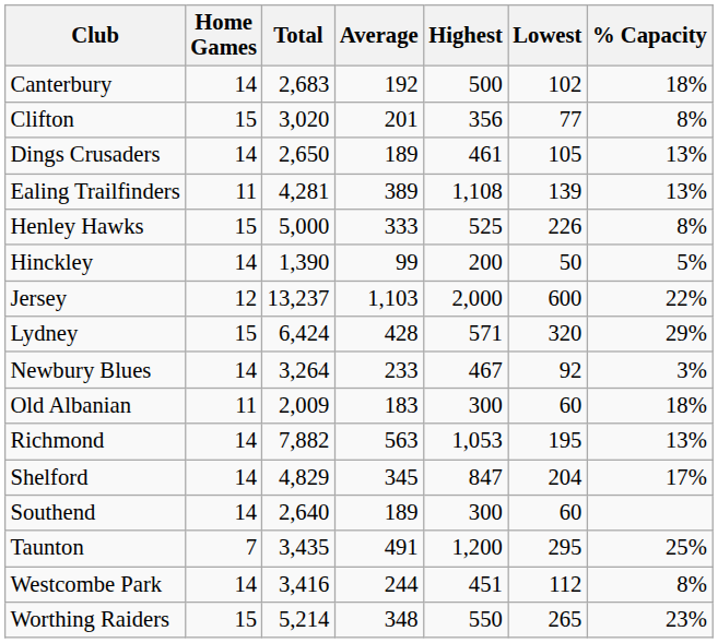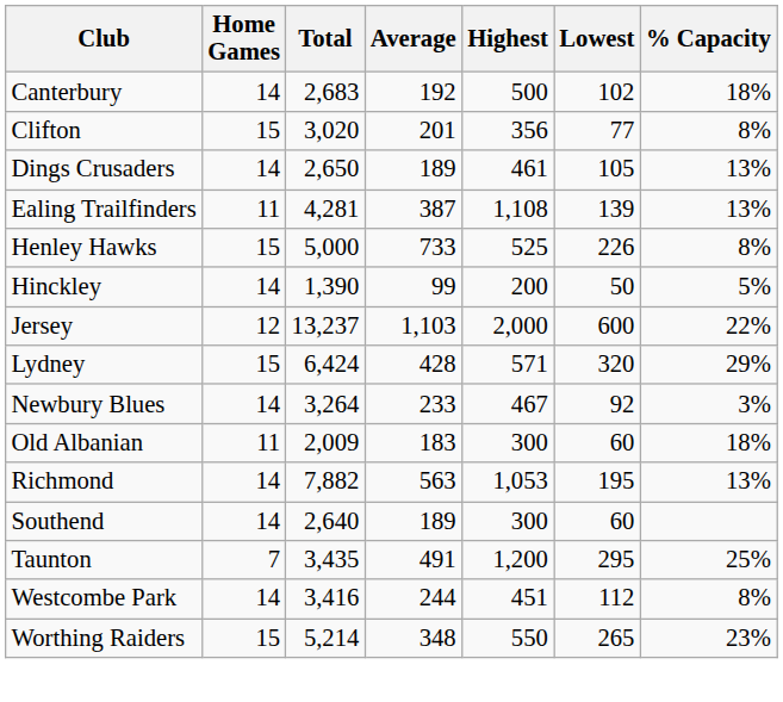 <table class="wikitable sortable" style="text-align:right">
 <tr>
 <th>Club</th>
 <th>Home<br>Games</th>
 <th>Total</th>
 <th>Average</th>
 <th>Highest</th>
 <th>Lowest</th>
 <th>% Capacity</th>
 </tr>
 <tr>
 <td style="text-align:left">Canterbury</td>
 <td>14</td>
 <td>2,683</td>
 <td>192</td>
 <td>500</td>
 <td>102</td>
 <td>18%</td>
 </tr>
 <tr>
 <td style="text-align:left">Clifton</td>
 <td>15</td>
 <td>3,020</td>
 <td>201</td>
 <td>356</td>
 <td>77</td>
 <td>8%</td>
 </tr>
 <tr>
 <td style="text-align:left">Dings Crusaders</td>
 <td>14</td>
 <td>2,650</td>
 <td>189</td>
 <td>461</td>
 <td>105</td>
 <td>13%</td>
 </tr>
 <tr>
 <td style="text-align:left">Ealing Trailfinders</td>
 <td>11</td>
 <td>4,281</td>
-<td>389</td>
+<td>387</td>
 <td>1,108</td>
 <td>139</td>
 <td>13%</td>
 </tr>
 <tr>
 <td style="text-align:left">Henley Hawks</td>
 <td>15</td>
 <td>5,000</td>
-<td>333</td>
+<td>733</td>
 <td>525</td>
 <td>226</td>
 <td>8%</td>
 </tr>
 <tr>
 <td style="text-align:left">Hinckley</td>
 <td>14</td>
 <td>1,390</td>
 <td>99</td>
 <td>200</td>
 <td>50</td>
 <td>5%</td>
 </tr>
 <tr>
 <td style="text-align:left">Jersey</td>
 <td>12</td>
 <td>13,237</td>
 <td>1,103</td>
 <td>2,000</td>
 <td>600</td>
 <td>22%</td>
 </tr>
 <tr>
 <td style="text-align:left">Lydney</td>
 <td>15</td>
 <td>6,424</td>
 <td>428</td>
 <td>571</td>
 <td>320</td>
 <td>29%</td>
 </tr>
 <tr>
 <td style="text-align:left">Newbury Blues</td>
 <td>14</td>
 <td>3,264</td>
 <td>233</td>
 <td>467</td>
 <td>92</td>
 <td>3%</td>
 </tr>
 <tr>
 <td style="text-align:left">Old Albanian</td>
 <td>11</td>
 <td>2,009</td>
 <td>183</td>
 <td>300</td>
 <td>60</td>
 <td>18%</td>
 </tr>
 <tr>
 <td style="text-align:left">Richmond</td>
 <td>14</td>
 <td>7,882</td>
 <td>563</td>
 <td>1,053</td>
 <td>195</td>
 <td>13%</td>
 </tr>
 <tr>
-<td style="text-align:left">Shelford</td>
-<td>14</td>
-<td>4,829</td>
-<td>345</td>
-<td>847</td>
-<td>204</td>
-<td>17%</td>
-</tr>
-<tr>
 <td style="text-align:left">Southend</td>
 <td>14</td>
 <td>2,640</td>
 <td>189</td>
 <td>300</td>
 <td>60</td>
 <td></td>
 </tr>
 <tr>
 <td style="text-align:left">Taunton</td>
 <td>7</td>
 <td>3,435</td>
 <td>491</td>
 <td>1,200</td>
 <td>295</td>
 <td>25%</td>
 </tr>
 <tr>
 <td style="text-align:left">Westcombe Park</td>
 <td>14</td>
 <td>3,416</td>
 <td>244</td>
 <td>451</td>
 <td>112</td>
 <td>8%</td>
 </tr>
 <tr>
 <td style="text-align:left">Worthing Raiders</td>
 <td>15</td>
 <td>5,214</td>
 <td>348</td>
 <td>550</td>
 <td>265</td>
 <td>23%</td>
 </tr>
 </table>
